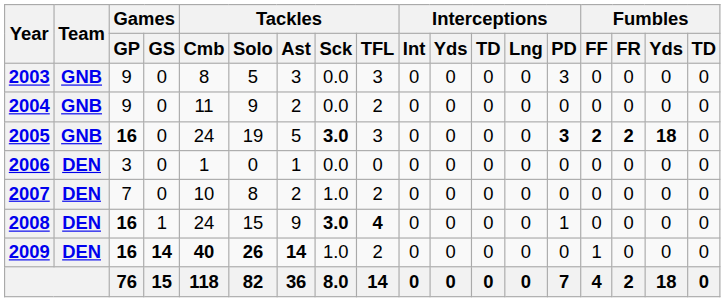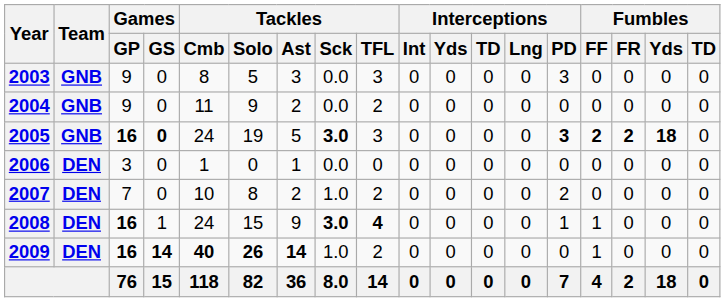 <table class="wikitable" style="text-align:center">
 <tr>
 <th rowspan="2">Year</th>
 <th rowspan="2">Team</th>
 <th colspan="2">Games</th>
 <th colspan="5">Tackles</th>
 <th colspan="5">Interceptions</th>
 <th colspan="4">Fumbles</th>
 </tr>
 <tr>
 <th>GP</th>
 <th>GS</th>
 <th>Cmb</th>
 <th>Solo</th>
 <th>Ast</th>
 <th>Sck</th>
 <th>TFL</th>
 <th>Int</th>
 <th>Yds</th>
 <th>TD</th>
 <th>Lng</th>
 <th>PD</th>
 <th>FF</th>
 <th>FR</th>
 <th>Yds</th>
 <th>TD</th>
 </tr>
 <tr>
 <th><a href='#'>2003</a></th>
 <th><a href='#'>GNB</a></th>
 <td>9</td>
 <td>0</td>
 <td>8</td>
 <td>5</td>
 <td>3</td>
 <td>0.0</td>
 <td>3</td>
 <td>0</td>
 <td>0</td>
 <td>0</td>
 <td>0</td>
 <td>3</td>
 <td>0</td>
 <td>0</td>
 <td>0</td>
 <td>0</td>
 </tr>
 <tr>
 <th><a href='#'>2004</a></th>
 <th><a href='#'>GNB</a></th>
 <td>9</td>
 <td>0</td>
 <td>11</td>
 <td>9</td>
 <td>2</td>
 <td>0.0</td>
 <td>2</td>
 <td>0</td>
 <td>0</td>
 <td>0</td>
 <td>0</td>
 <td>0</td>
 <td>0</td>
 <td>0</td>
 <td>0</td>
 <td>0</td>
 </tr>
 <tr>
 <th><a href='#'>2005</a></th>
 <th><a href='#'>GNB</a></th>
 <td><strong>16</strong></td>
-<td>0</td>
+<td><strong>0</strong></td>
 <td>24</td>
 <td>19</td>
 <td>5</td>
 <td><strong>3.0</strong></td>
 <td>3</td>
 <td>0</td>
 <td>0</td>
 <td>0</td>
 <td>0</td>
 <td><strong>3</strong></td>
 <td><strong>2</strong></td>
 <td><strong>2</strong></td>
 <td><strong>18</strong></td>
 <td>0</td>
 </tr>
 <tr>
 <th><a href='#'>2006</a></th>
 <th><a href='#'>DEN</a></th>
 <td>3</td>
 <td>0</td>
 <td>1</td>
 <td>0</td>
 <td>1</td>
 <td>0.0</td>
 <td>0</td>
 <td>0</td>
 <td>0</td>
 <td>0</td>
 <td>0</td>
 <td>0</td>
 <td>0</td>
 <td>0</td>
 <td>0</td>
 <td>0</td>
 </tr>
 <tr>
 <th><a href='#'>2007</a></th>
 <th><a href='#'>DEN</a></th>
 <td>7</td>
 <td>0</td>
 <td>10</td>
 <td>8</td>
 <td>2</td>
 <td>1.0</td>
 <td>2</td>
 <td>0</td>
 <td>0</td>
 <td>0</td>
 <td>0</td>
-<td>0</td>
+<td>2</td>
 <td>0</td>
 <td>0</td>
 <td>0</td>
 <td>0</td>
 </tr>
 <tr>
 <th><a href='#'>2008</a></th>
 <th><a href='#'>DEN</a></th>
 <td><strong>16</strong></td>
 <td>1</td>
 <td>24</td>
 <td>15</td>
 <td>9</td>
 <td><strong>3.0</strong></td>
 <td><strong>4</strong></td>
 <td>0</td>
 <td>0</td>
 <td>0</td>
 <td>0</td>
 <td>1</td>
-<td>0</td>
+<td>1</td>
 <td>0</td>
 <td>0</td>
 <td>0</td>
 </tr>
 <tr>
 <th><a href='#'>2009</a></th>
 <th><a href='#'>DEN</a></th>
 <td><strong>16</strong></td>
 <td><strong>14</strong></td>
 <td><strong>40</strong></td>
 <td><strong>26</strong></td>
 <td><strong>14</strong></td>
 <td>1.0</td>
 <td>2</td>
 <td>0</td>
 <td>0</td>
 <td>0</td>
 <td>0</td>
 <td>0</td>
 <td>1</td>
 <td>0</td>
 <td>0</td>
 <td>0</td>
 </tr>
 <tr>
 <th colspan="2"></th>
 <th>76</th>
 <th>15</th>
 <th>118</th>
 <th>82</th>
 <th>36</th>
 <th>8.0</th>
 <th>14</th>
 <th>0</th>
 <th>0</th>
 <th>0</th>
 <th>0</th>
 <th>7</th>
 <th>4</th>
 <th>2</th>
 <th>18</th>
 <th>0</th>
 </tr>
 </table>
